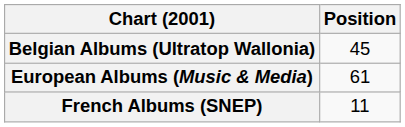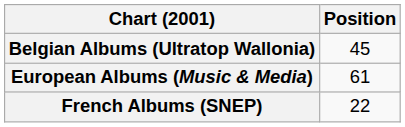 <table class="wikitable sortable plainrowheaders" style="text-align:center">
 <tr>
 <th scope="col">Chart (2001)</th>
 <th scope="col">Position</th>
 </tr>
 <tr>
 <th scope="row">Belgian Albums (Ultratop Wallonia)</th>
 <td>45</td>
 </tr>
 <tr>
 <th scope="row">European Albums (<em>Music & Media</em>)</th>
 <td>61</td>
 </tr>
 <tr>
 <th scope="row">French Albums (SNEP)</th>
-<td>11</td>
+<td>22</td>
 </tr>
 </table>
